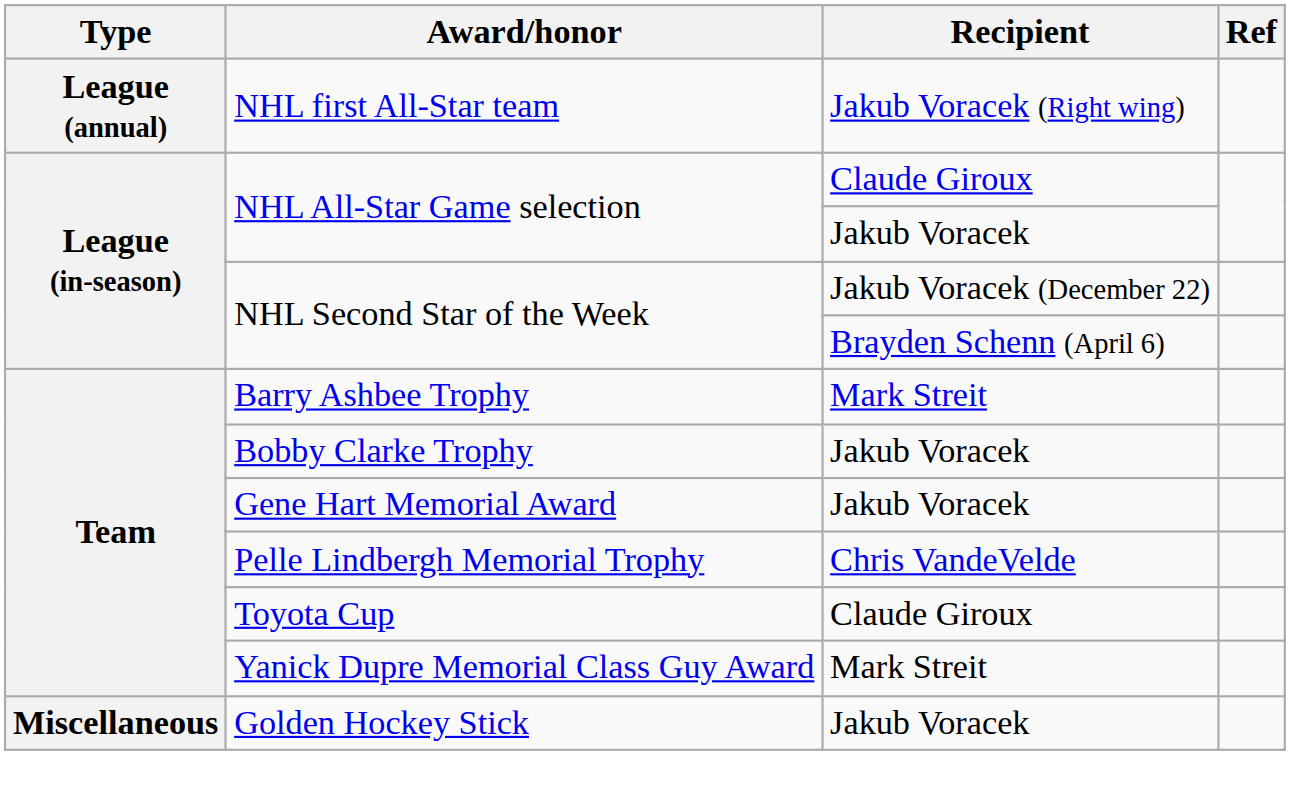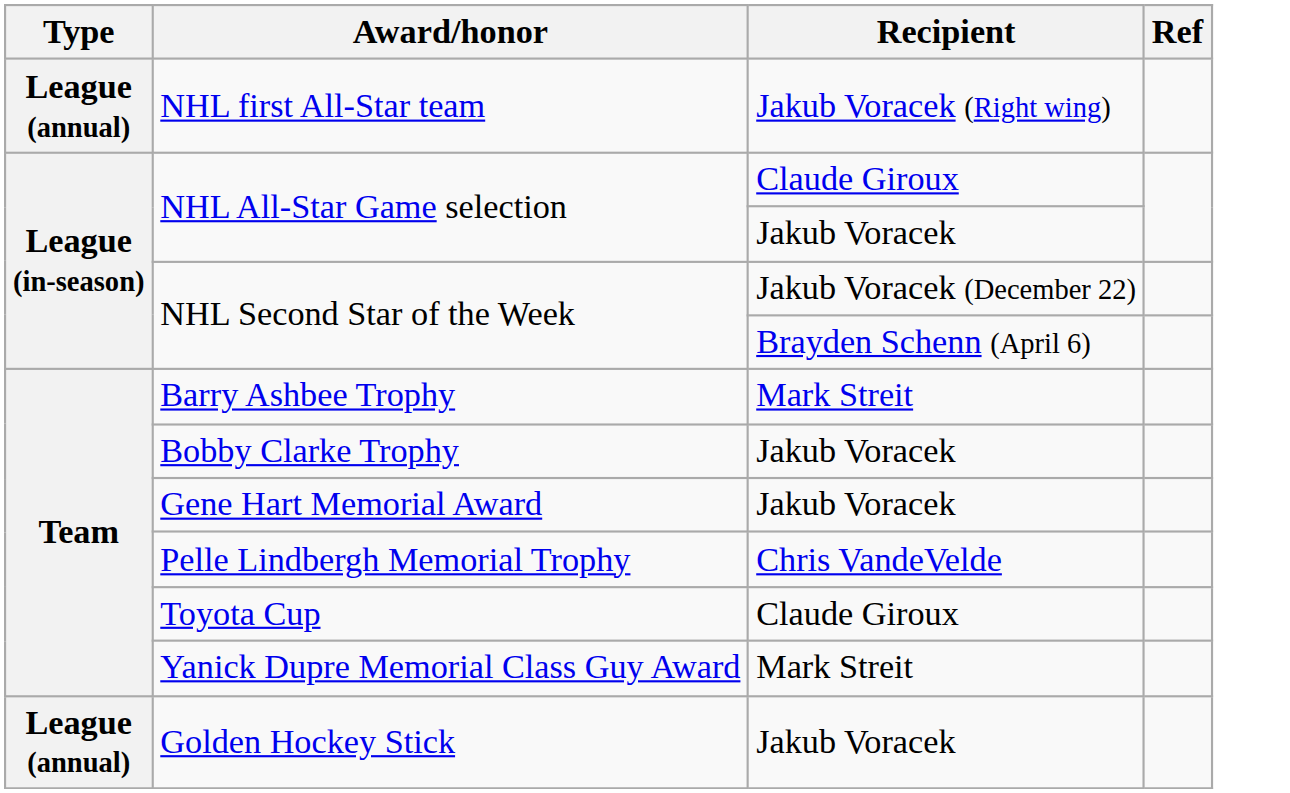 <table class="wikitable">
 <tr>
 <th scope="col">Type</th>
 <th scope="col">Award/honor</th>
 <th scope="col">Recipient</th>
 <th scope="col">Ref</th>
 </tr>
 <tr>
 <th scope="row">League<br><small>(annual)</small></th>
 <td><a href='#'>NHL first All-Star team</a></td>
 <td><a href='#'>Jakub Voracek</a> <small>(<a href='#'>Right wing</a>)</small></td>
 <td></td>
 </tr>
 <tr>
 <th scope="row" rowspan="4">League<br><small>(in-season)</small></th>
 <td rowspan="2"><a href='#'>NHL All-Star Game</a> selection</td>
 <td><a href='#'>Claude Giroux</a></td>
 <td rowspan="2"></td>
 </tr>
 <tr>
 <td>Jakub Voracek</td>
 </tr>
 <tr>
 <td rowspan="2">NHL Second Star of the Week</td>
 <td>Jakub Voracek <small>(December 22)</small></td>
 <td></td>
 </tr>
 <tr>
 <td><a href='#'>Brayden Schenn</a> <small>(April 6)</small></td>
 <td></td>
 </tr>
 <tr>
 <th scope="row" rowspan="6">Team</th>
 <td><a href='#'>Barry Ashbee Trophy</a></td>
 <td><a href='#'>Mark Streit</a></td>
 <td></td>
 </tr>
 <tr>
 <td><a href='#'>Bobby Clarke Trophy</a></td>
 <td>Jakub Voracek</td>
 <td></td>
 </tr>
 <tr>
 <td><a href='#'>Gene Hart Memorial Award</a></td>
 <td>Jakub Voracek</td>
 <td></td>
 </tr>
 <tr>
 <td><a href='#'>Pelle Lindbergh Memorial Trophy</a></td>
 <td><a href='#'>Chris VandeVelde</a></td>
 <td></td>
 </tr>
 <tr>
 <td><a href='#'>Toyota Cup</a></td>
 <td>Claude Giroux</td>
 <td></td>
 </tr>
 <tr>
 <td><a href='#'>Yanick Dupre Memorial Class Guy Award</a></td>
 <td>Mark Streit</td>
 <td></td>
 </tr>
 <tr>
-<th scope="row">Miscellaneous</th>
+<th scope="row">League<br><small>(annual)</small></th>
 <td><a href='#'>Golden Hockey Stick</a></td>
 <td>Jakub Voracek</td>
 <td></td>
 </tr>
 </table>
